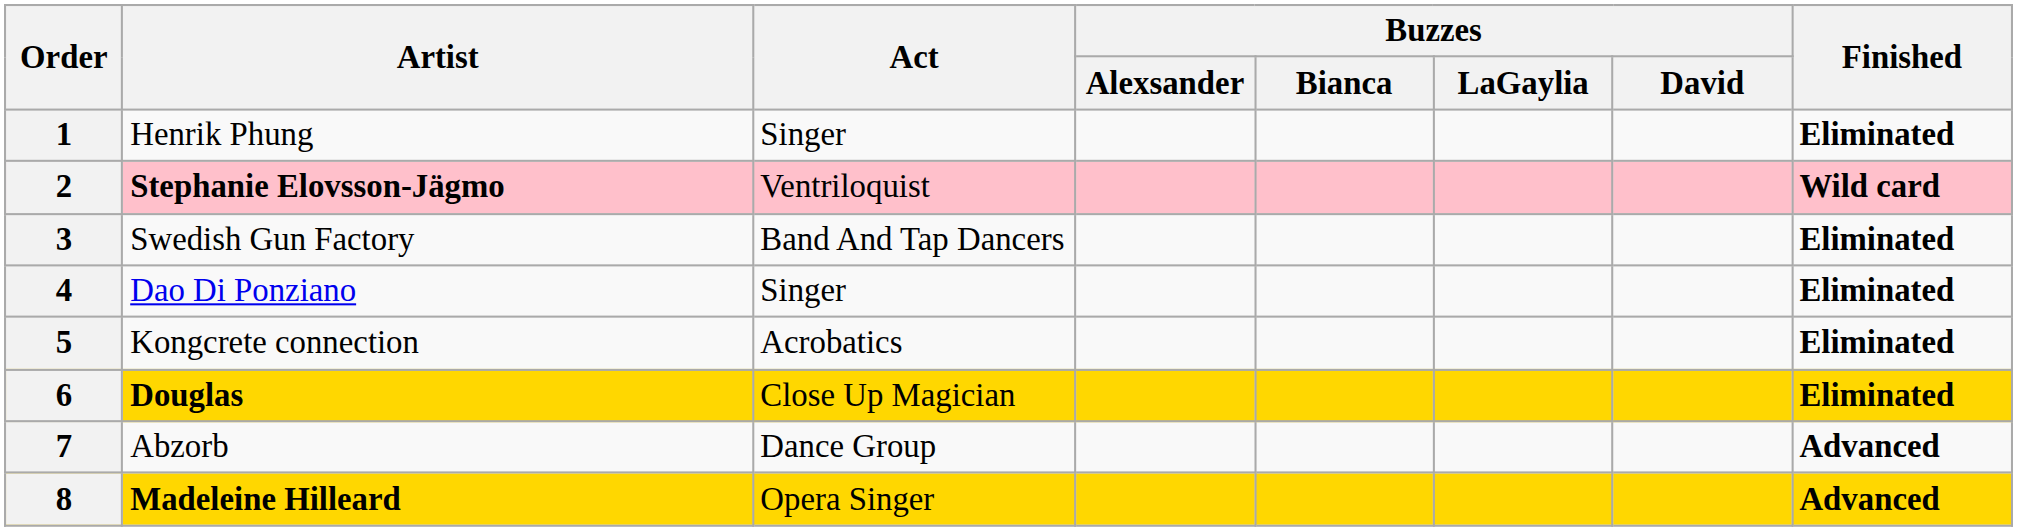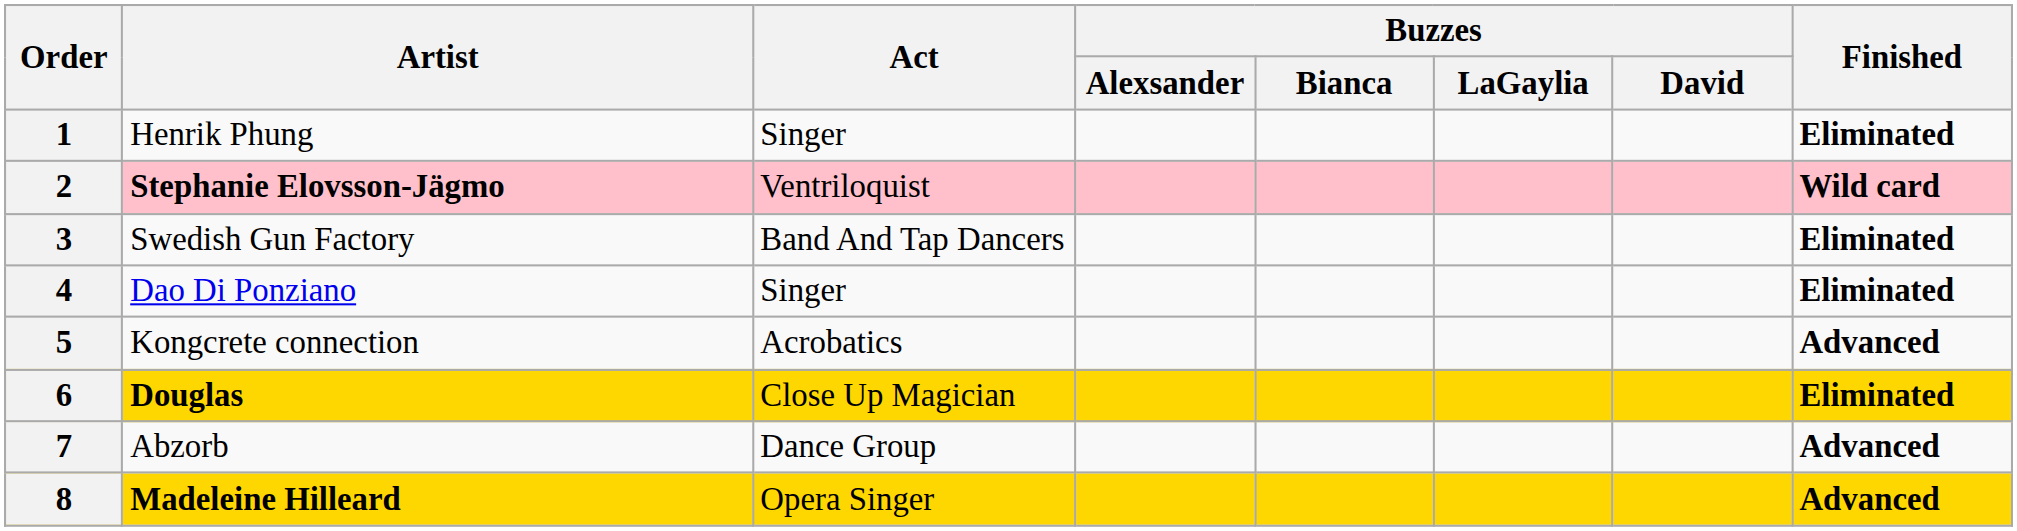 <table class="wikitable">
 <tr>
 <th rowspan=2 width="50">Order</th>
 <th rowspan=2 width="300">Artist</th>
 <th rowspan=2 width="150">Act</th>
 <th colspan=4 width="240">Buzzes</th>
 <th rowspan=2 width="100">Finished</th>
 </tr>
 <tr>
 <th width="80">Alexsander</th>
 <th width="80">Bianca</th>
 <th width="80">LaGaylia</th>
 <th width="80">David</th>
 </tr>
 <tr>
 <th>1</th>
 <td>Henrik Phung</td>
 <td>Singer</td>
 <td></td>
 <td></td>
 <td></td>
 <td></td>
 <td><strong>Eliminated</strong></td>
 </tr>
 <tr style="background:Pink;">
 <th>2</th>
 <td><strong>Stephanie Elovsson-Jägmo</strong></td>
 <td>Ventriloquist</td>
 <td></td>
 <td></td>
 <td></td>
 <td></td>
 <td><strong>Wild card</strong></td>
 </tr>
 <tr>
 <th>3</th>
 <td>Swedish Gun Factory</td>
 <td>Band And Tap Dancers</td>
 <td></td>
 <td></td>
 <td></td>
 <td></td>
 <td><strong>Eliminated</strong></td>
 </tr>
 <tr>
 <th>4</th>
 <td><a href='#'>Dao Di Ponziano</a></td>
 <td>Singer</td>
 <td></td>
 <td></td>
 <td></td>
 <td></td>
 <td><strong>Eliminated</strong></td>
 </tr>
 <tr>
 <th>5</th>
 <td>Kongcrete connection</td>
 <td>Acrobatics</td>
 <td style="text-align:center;"></td>
 <td></td>
 <td></td>
 <td></td>
-<td><strong>Eliminated</strong></td>
+<td><strong>Advanced</strong></td>
 </tr>
 <tr style="background:Gold;">
 <th>6</th>
 <td><strong>Douglas</strong></td>
 <td>Close Up Magician</td>
 <td></td>
 <td></td>
 <td></td>
 <td></td>
 <td><strong>Eliminated</strong></td>
 </tr>
 <tr>
 <th>7</th>
 <td>Abzorb</td>
 <td>Dance Group</td>
 <td></td>
 <td></td>
 <td style="text-align:center;"></td>
 <td></td>
 <td><strong>Advanced</strong></td>
 </tr>
 <tr style="background:Gold;">
 <th>8</th>
 <td><strong>Madeleine Hilleard</strong></td>
 <td>Opera Singer</td>
 <td></td>
 <td></td>
 <td></td>
 <td></td>
 <td><strong>Advanced</strong></td>
 </tr>
 </table>
